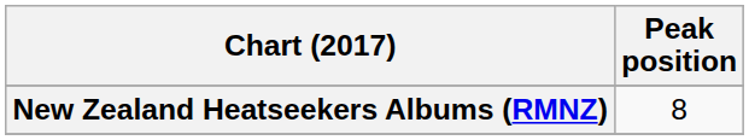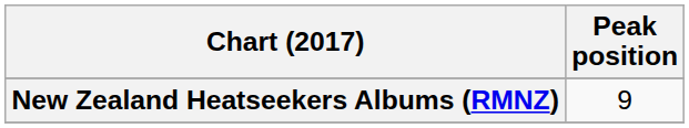 <table class="wikitable sortable plainrowheaders" style="text-align:center">
 <tr>
 <th scope="col">Chart (2017)</th>
 <th scope="col">Peak<br> position</th>
 </tr>
 <tr>
 </tr>
 <tr>
 </tr>
 <tr>
 </tr>
 <tr>
 <th scope="row">New Zealand Heatseekers Albums (<a href='#'>RMNZ</a>)</th>
-<td>8</td>
+<td>9</td>
 </tr>
 <tr>
 </tr>
 <tr>
 </tr>
 <tr>
 </tr>
 <tr>
 </tr>
 <tr>
 </tr>
 <tr>
 </tr>
 <tr>
 </tr>
 </table>
